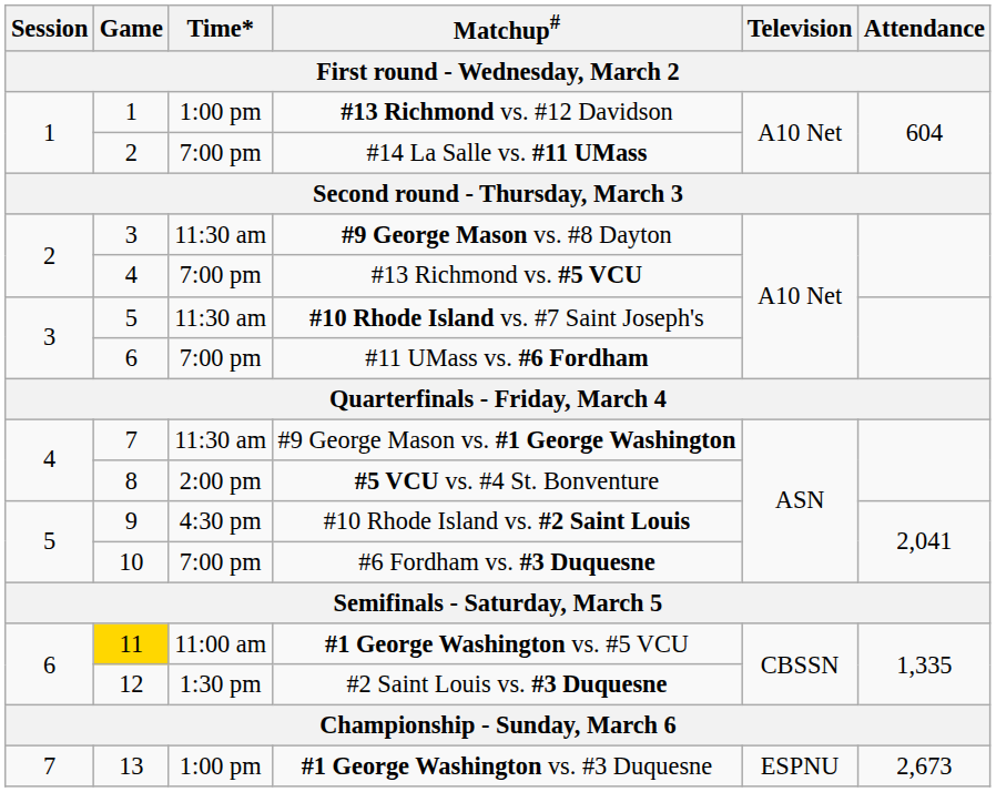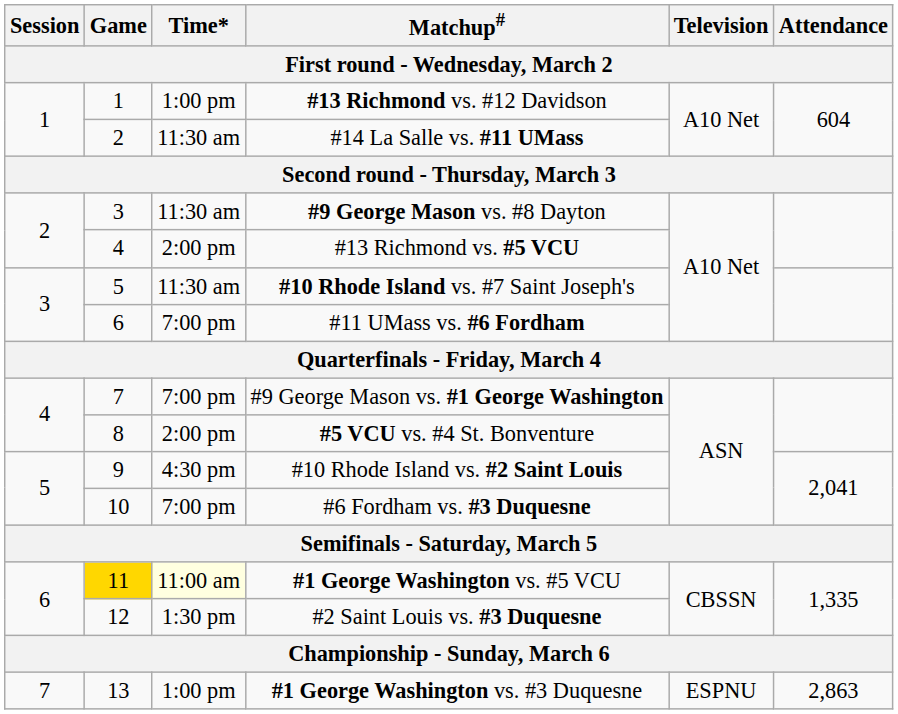 <table class="wikitable" style="text-align: center; font-size: 95%;">
 <tr>
 <th>Session</th>
 <th>Game</th>
 <th>Time*</th>
 <th>Matchup<sup>#</sup></th>
 <th>Television</th>
 <th>Attendance</th>
 </tr>
 <tr>
 <th colspan=6>First round - Wednesday, March 2</th>
 </tr>
 <tr>
 <td rowspan=2>1</td>
 <td align=center>1</td>
 <td>1:00 pm</td>
 <td><strong>#13 Richmond</strong> vs. #12 Davidson</td>
 <td rowspan=2>A10 Net</td>
 <td rowspan=2>604</td>
 </tr>
 <tr>
 <td>2</td>
-<td>7:00 pm</td>
+<td>11:30 am</td>
 <td>#14 La Salle vs. <strong>#11 UMass</strong></td>
 </tr>
 <tr>
 <th colspan=6>Second round - Thursday, March 3</th>
 </tr>
 <tr>
 <td rowspan=2>2</td>
 <td>3</td>
 <td>11:30 am</td>
 <td><strong>#9 George Mason</strong> vs. #8 Dayton</td>
 <td rowspan=4>A10 Net</td>
 <td rowspan=2></td>
 </tr>
 <tr>
 <td>4</td>
-<td>7:00 pm</td>
+<td>2:00 pm</td>
 <td>#13 Richmond vs. <strong>#5 VCU</strong></td>
 </tr>
 <tr>
 <td rowspan=2>3</td>
 <td>5</td>
 <td>11:30 am</td>
 <td><strong>#10 Rhode Island</strong> vs. #7 Saint Joseph's</td>
 <td rowspan=2></td>
 </tr>
 <tr>
 <td>6</td>
 <td>7:00 pm</td>
 <td>#11 UMass vs. <strong>#6 Fordham</strong></td>
 </tr>
 <tr>
 <th colspan=6>Quarterfinals - Friday, March 4</th>
 </tr>
 <tr>
 <td rowspan=2>4</td>
 <td>7</td>
-<td>11:30 am</td>
+<td>7:00 pm</td>
 <td>#9 George Mason vs. <strong>#1 George Washington</strong></td>
 <td rowspan=4>ASN</td>
 <td rowspan=2></td>
 </tr>
 <tr>
 <td>8</td>
 <td>2:00 pm</td>
 <td><strong>#5 VCU</strong> vs. #4 St. Bonventure</td>
 </tr>
 <tr>
 <td rowspan=2>5</td>
 <td>9</td>
 <td>4:30 pm</td>
 <td>#10 Rhode Island vs. <strong>#2 Saint Louis</strong></td>
 <td rowspan=2>2,041</td>
 </tr>
 <tr>
 <td>10</td>
 <td>7:00 pm</td>
 <td>#6 Fordham vs. <strong>#3 Duquesne</strong></td>
 </tr>
 <tr>
 <th colspan=6>Semifinals - Saturday, March 5</th>
 </tr>
 <tr>
 <td rowspan=2>6</td>
 <td style="background: gold;">11</td>
-<td>11:00 am</td>
+<td style="background: lightyellow;">11:00 am</td>
 <td><strong>#1 George Washington</strong> vs. #5 VCU</td>
 <td rowspan=2>CBSSN</td>
 <td rowspan=2>1,335</td>
 </tr>
 <tr>
 <td>12</td>
 <td>1:30 pm</td>
 <td>#2 Saint Louis vs. <strong>#3 Duquesne</strong></td>
 </tr>
 <tr>
 <th colspan=6>Championship - Sunday, March 6</th>
 </tr>
 <tr>
 <td>7</td>
 <td>13</td>
 <td>1:00 pm</td>
 <td><strong>#1 George Washington</strong> vs. #3 Duquesne</td>
 <td>ESPNU</td>
-<td>2,673</td>
+<td>2,863</td>
 </tr>
 </table>
